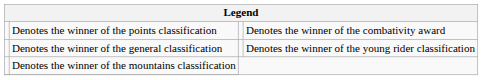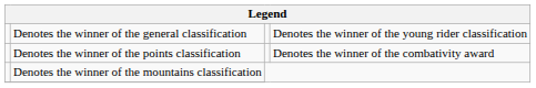 <table class="wikitable">
 <tr>
 <th colspan="4">Legend</th>
+</tr>
+<tr>
+<td></td>
+<td>Denotes the winner of the general classification</td>
+<td></td>
+<td>Denotes the winner of the young rider classification</td>
 </tr>
 <tr>
 <td></td>
 <td>Denotes the winner of the points classification</td>
 <td></td>
 <td>Denotes the winner of the combativity award</td>
 </tr>
 <tr>
 <td></td>
-<td>Denotes the winner of the general classification</td>
-<td></td>
-<td>Denotes the winner of the young rider classification</td>
-</tr>
-<tr>
-<td></td>
 <td>Denotes the winner of the mountains classification</td>
 </tr>
 <tr>
 </tr>
 </table>
